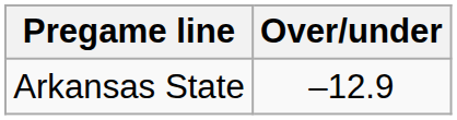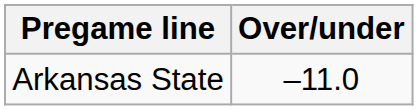 <table class="wikitable" style="margin-right: auto; margin-right: auto; border: none;">
 <tr align="center">
 <th style=>Pregame line</th>
 <th style=>Over/under</th>
 </tr>
 <tr align="center">
 <td>Arkansas State</td>
-<td>–12.9</td>
+<td>–11.0</td>
 </tr>
 </table>
